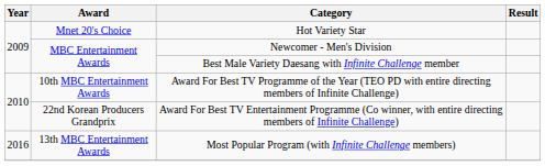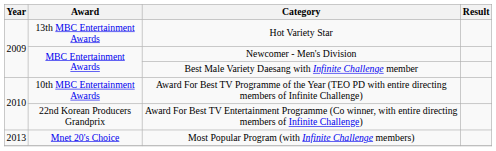 <table class="wikitable" style="text-align: center; width: 800px;">
 <tr>
 <th>Year</th>
 <th>Award</th>
 <th>Category</th>
 <th>Result</th>
 </tr>
 <tr>
 <td rowspan=3>2009</td>
-<td><a href='#'>Mnet 20's Choice</a></td>
+<td>13th <a href='#'>MBC Entertainment Awards</a></td>
 <td>Hot Variety Star</td>
 <td></td>
 </tr>
 <tr>
 <td rowspan=2><a href='#'>MBC Entertainment Awards</a></td>
 <td>Newcomer - Men's Division</td>
 <td></td>
 </tr>
 <tr>
 <td>Best Male Variety Daesang with <em><a href='#'>Infinite Challenge</a></em> member</td>
 <td></td>
 </tr>
 <tr>
 <td rowspan=2>2010</td>
 <td>10th <a href='#'>MBC Entertainment Awards</a></td>
 <td>Award For Best TV Programme of the Year (TEO PD with entire directing members of Infinite Challenge)</td>
 <td></td>
 </tr>
 <tr>
 <td>22nd Korean Producers Grandprix</td>
 <td>Award For Best TV Entertainment Programme (Co winner, with entire directing members of <a href='#'>Infinite Challenge</a>)</td>
 <td></td>
 </tr>
 <tr>
-<td>2016</td>
-<td>13th <a href='#'>MBC Entertainment Awards</a></td>
+<td>2013</td>
+<td><a href='#'>Mnet 20's Choice</a></td>
 <td>Most Popular Program (with <em><a href='#'>Infinite Challenge</a></em> members)</td>
 <td></td>
 </tr>
 <tr>
 </tr>
 </table>
